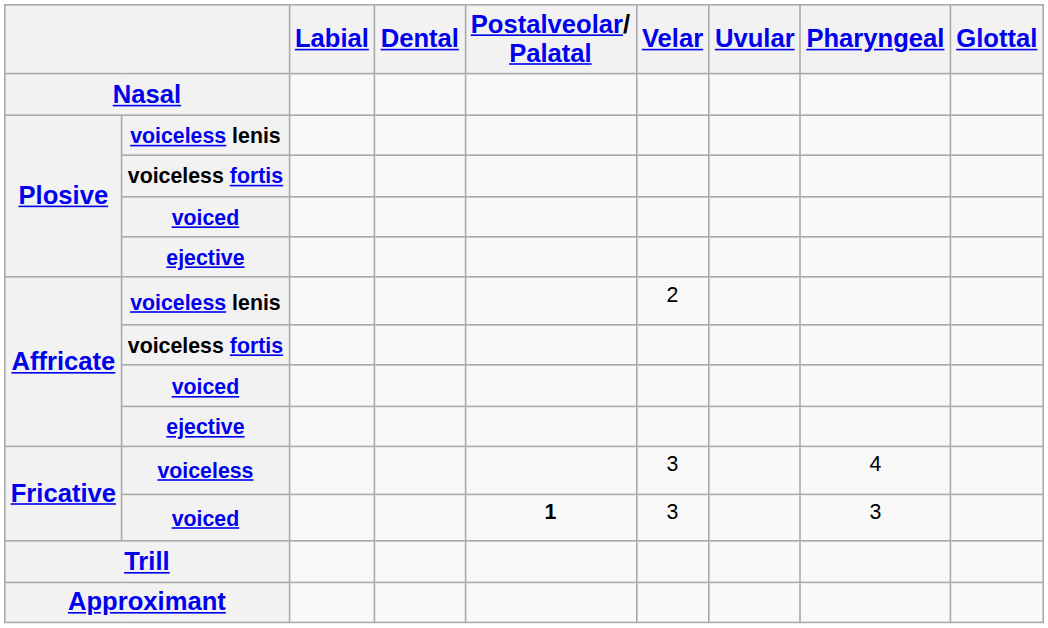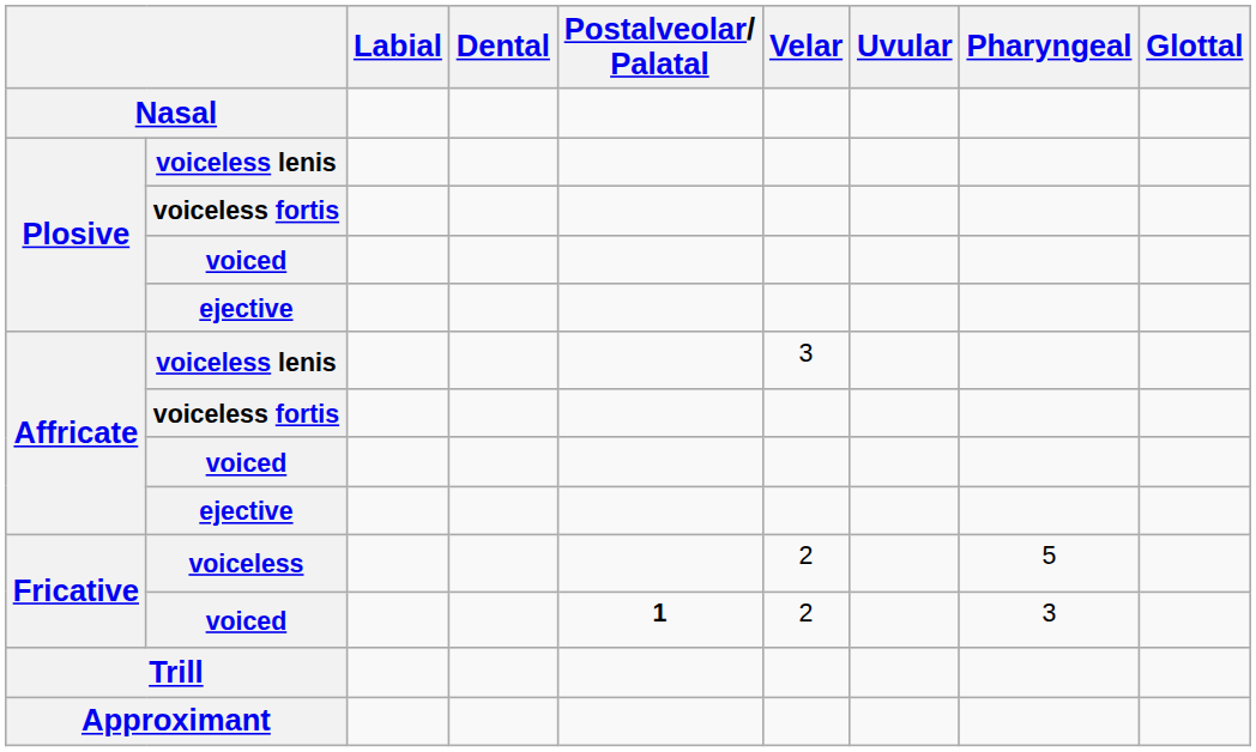 <table class="wikitable" style="text-align:center">
 <tr>
 <th colspan="2"></th>
 <th><a href='#'>Labial</a></th>
 <th><a href='#'>Dental</a></th>
 <th><a href='#'>Postalveolar</a>/<br><a href='#'>Palatal</a></th>
 <th><a href='#'>Velar</a></th>
 <th><a href='#'>Uvular</a></th>
 <th><a href='#'>Pharyngeal</a></th>
 <th><a href='#'>Glottal</a></th>
 </tr>
 <tr>
 <th colspan="2"><a href='#'>Nasal</a></th>
 <td> </td>
 <td> </td>
 <td></td>
 <td></td>
 <td></td>
 <td></td>
 <td></td>
 </tr>
 <tr>
 <th rowspan="4"><a href='#'>Plosive</a></th>
 <th><small> <a href='#'>voiceless</a> lenis</small></th>
 <td> </td>
 <td> </td>
 <td></td>
 <td> </td>
 <td> </td>
 <td></td>
 <td> </td>
 </tr>
 <tr>
 <th><small>voiceless <a href='#'>fortis</a></small></th>
 <td> </td>
 <td> </td>
 <td></td>
 <td> </td>
 <td> </td>
 <td></td>
 <td></td>
 </tr>
 <tr>
 <th><small> <a href='#'>voiced</a></small></th>
 <td> </td>
 <td> </td>
 <td></td>
 <td> </td>
 <td></td>
 <td></td>
 <td></td>
 </tr>
 <tr>
 <th><small><a href='#'>ejective</a></small></th>
 <td> </td>
 <td> </td>
 <td></td>
 <td> </td>
 <td></td>
 <td></td>
 <td></td>
 </tr>
 <tr>
 <th rowspan="4"><a href='#'>Affricate</a></th>
 <th><small> <a href='#'>voiceless</a> lenis</small></th>
 <td></td>
 <td> </td>
 <td> </td>
-<td> <sup>2</sup></td>
+<td> <sup>3</sup></td>
 <td> </td>
 <td></td>
 <td></td>
 </tr>
 <tr>
 <th><small>voiceless <a href='#'>fortis</a></small></th>
 <td></td>
 <td> </td>
 <td> </td>
 <td></td>
 <td></td>
 <td></td>
 <td></td>
 </tr>
 <tr>
 <th><small> <a href='#'>voiced</a></small></th>
 <td></td>
 <td></td>
 <td> </td>
 <td></td>
 <td></td>
 <td></td>
 <td></td>
 </tr>
 <tr>
 <th><small><a href='#'>ejective</a></small></th>
 <td></td>
 <td> </td>
 <td> </td>
 <td></td>
 <td> </td>
 <td></td>
 <td></td>
 </tr>
 <tr>
 <th rowspan="2"><a href='#'>Fricative</a></th>
 <th><small> <a href='#'>voiceless</a></small></th>
 <td> </td>
 <td> </td>
 <td> </td>
-<td> <sup>3</sup></td>
+<td> <sup>2</sup></td>
 <td> </td>
-<td> <sup>4</sup></td>
+<td> <sup>5</sup></td>
 <td> </td>
 </tr>
 <tr>
 <th><small> <a href='#'>voiced</a></small></th>
 <td> </td>
 <td> </td>
 <td><strong> <sup>1</sup></strong></td>
-<td> <sup>3</sup></td>
+<td> <sup>2</sup></td>
 <td> </td>
 <td> <sup>3</sup></td>
 <td></td>
 </tr>
 <tr>
 <th colspan="2"><a href='#'>Trill</a></th>
 <td></td>
 <td> </td>
 <td></td>
 <td></td>
 <td></td>
 <td></td>
 <td></td>
 </tr>
 <tr align="center">
 <th colspan="2"><a href='#'>Approximant</a></th>
 <td></td>
 <td> </td>
 <td> </td>
 <td> </td>
 <td></td>
 <td></td>
 <td></td>
 </tr>
 </table>
